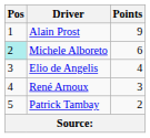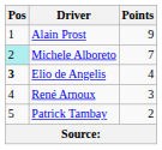 <table class="wikitable" style="font-size: 95%;">
 <tr>
 <th>Pos</th>
 <th>Driver</th>
 <th>Points</th>
 </tr>
 <tr>
 <td>1</td>
 <td> <a href='#'>Alain Prost</a></td>
 <td align="right">9</td>
 </tr>
 <tr>
 <td style="background: paleturquoise;">2</td>
 <td> <a href='#'>Michele Alboreto</a></td>
-<td align="right">6</td>
+<td align="right">7</td>
 </tr>
 <tr>
-<td>3</td>
+<td><strong>3</strong></td>
 <td> <a href='#'>Elio de Angelis</a></td>
 <td align="right">4</td>
 </tr>
 <tr>
 <td>4</td>
 <td> <a href='#'>René Arnoux</a></td>
 <td align="right">3</td>
 </tr>
 <tr>
 <td>5</td>
 <td> <a href='#'>Patrick Tambay</a></td>
 <td align="right">2</td>
 </tr>
 <tr>
 <th colspan=4>Source:</th>
 </tr>
 </table>
